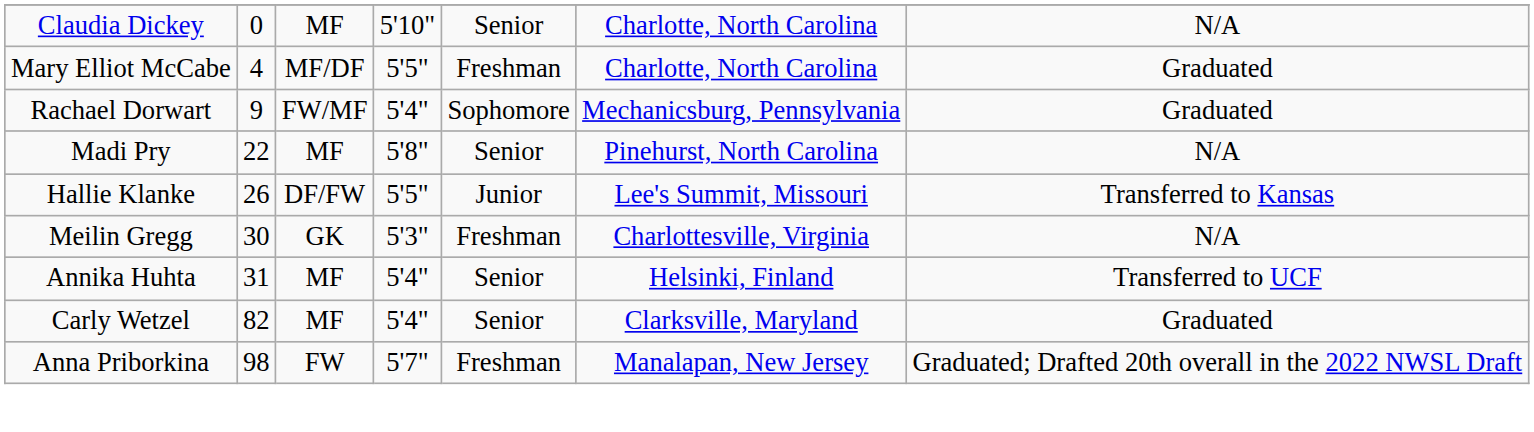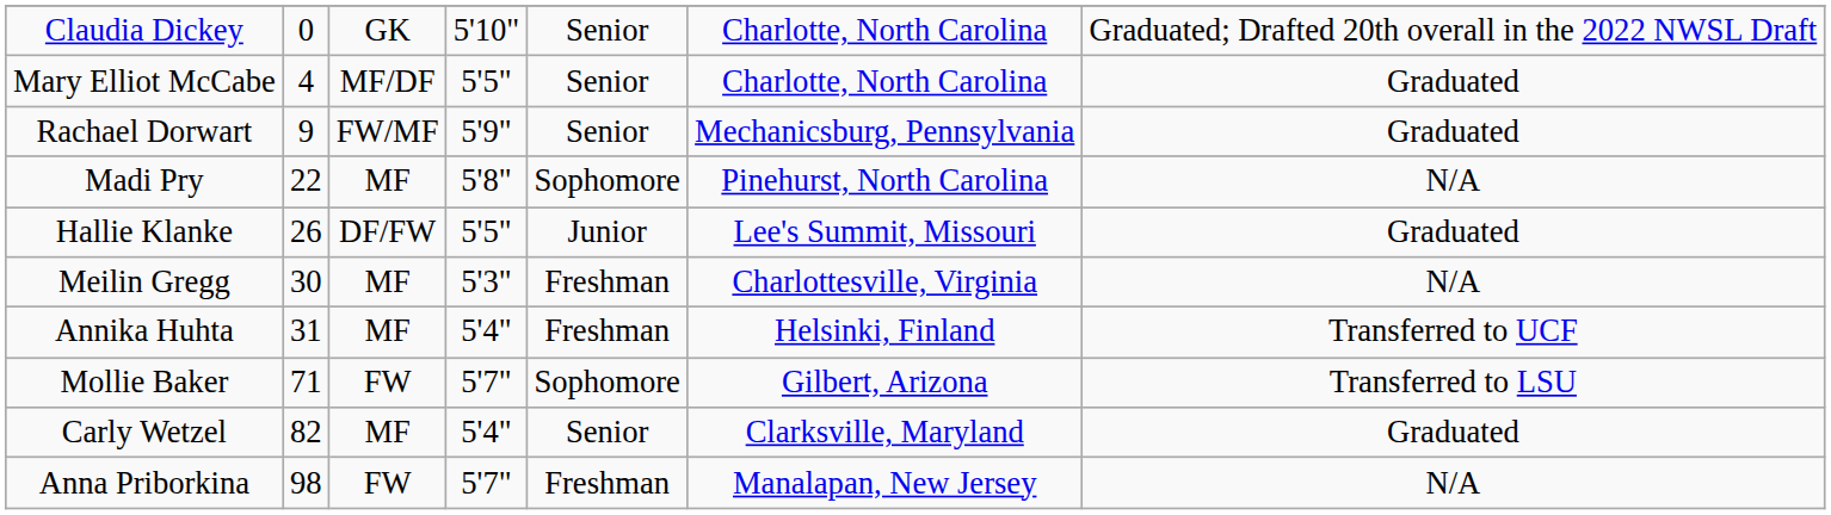 <table class="wikitable sortable" style="text-align:center;" border="1">
 <tr align=center>
 </tr>
 <tr>
 <td><a href='#'>Claudia Dickey</a></td>
 <td>0</td>
-<td>MF</td>
+<td>GK</td>
 <td>5'10"</td>
 <td>Senior</td>
 <td><a href='#'>Charlotte, North Carolina</a></td>
-<td>N/A</td>
+<td>Graduated; Drafted 20th overall in the <a href='#'>2022 NWSL Draft</a></td>
 </tr>
 <tr>
 <td>Mary Elliot McCabe</td>
 <td>4</td>
 <td>MF/DF</td>
 <td>5'5"</td>
-<td>Freshman</td>
+<td>Senior</td>
 <td><a href='#'>Charlotte, North Carolina</a></td>
 <td>Graduated</td>
 </tr>
 <tr>
 <td>Rachael Dorwart</td>
 <td>9</td>
 <td>FW/MF</td>
-<td>5'4"</td>
-<td>Sophomore</td>
+<td>5'9"</td>
+<td>Senior</td>
 <td><a href='#'>Mechanicsburg, Pennsylvania</a></td>
 <td>Graduated</td>
 </tr>
 <tr>
 <td>Madi Pry</td>
 <td>22</td>
 <td>MF</td>
 <td>5'8"</td>
-<td>Senior</td>
+<td>Sophomore</td>
 <td><a href='#'>Pinehurst, North Carolina</a></td>
 <td>N/A</td>
 </tr>
 <tr>
 <td>Hallie Klanke</td>
 <td>26</td>
 <td>DF/FW</td>
 <td>5'5"</td>
 <td>Junior</td>
 <td><a href='#'>Lee's Summit, Missouri</a></td>
-<td>Transferred to <a href='#'>Kansas</a></td>
+<td>Graduated</td>
 </tr>
 <tr>
 <td>Meilin Gregg</td>
 <td>30</td>
-<td>GK</td>
+<td>MF</td>
 <td>5'3"</td>
 <td>Freshman</td>
 <td><a href='#'>Charlottesville, Virginia</a></td>
 <td>N/A</td>
 </tr>
 <tr>
 <td>Annika Huhta</td>
 <td>31</td>
 <td>MF</td>
 <td>5'4"</td>
-<td>Senior</td>
+<td>Freshman</td>
 <td><a href='#'>Helsinki, Finland</a></td>
 <td>Transferred to <a href='#'>UCF</a></td>
+</tr>
+<tr>
+<td>Mollie Baker</td>
+<td>71</td>
+<td>FW</td>
+<td>5'7"</td>
+<td>Sophomore</td>
+<td><a href='#'>Gilbert, Arizona</a></td>
+<td>Transferred to <a href='#'>LSU</a></td>
 </tr>
 <tr>
 <td>Carly Wetzel</td>
 <td>82</td>
 <td>MF</td>
 <td>5'4"</td>
 <td>Senior</td>
 <td><a href='#'>Clarksville, Maryland</a></td>
 <td>Graduated</td>
 </tr>
 <tr>
 <td>Anna Priborkina</td>
 <td>98</td>
 <td>FW</td>
 <td>5'7"</td>
 <td>Freshman</td>
 <td><a href='#'>Manalapan, New Jersey</a></td>
-<td>Graduated; Drafted 20th overall in the <a href='#'>2022 NWSL Draft</a></td>
+<td>N/A</td>
 </tr>
 </table>
